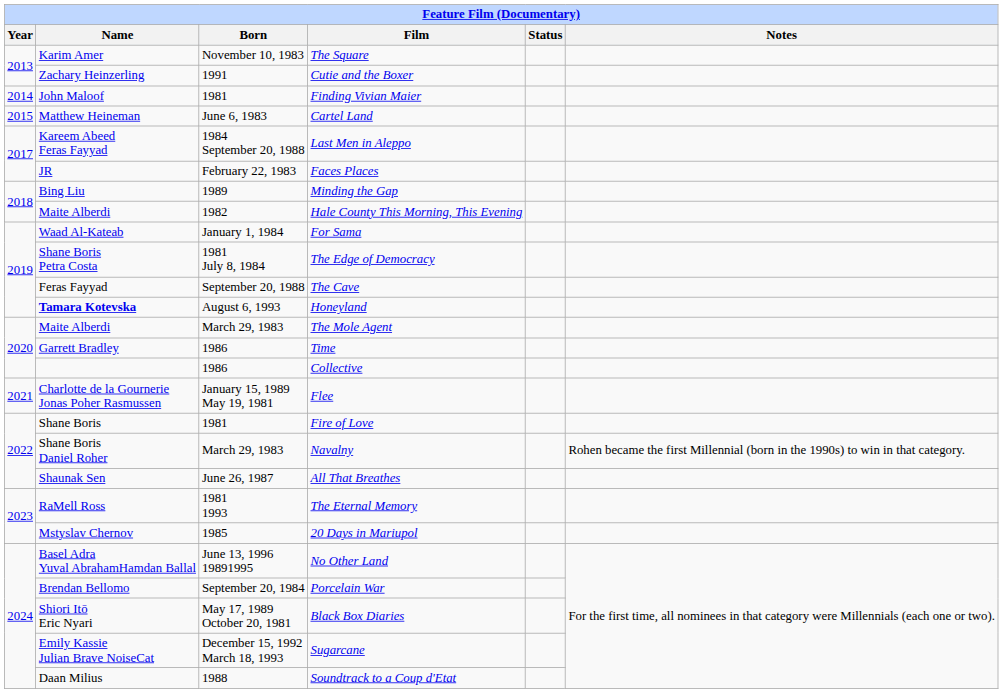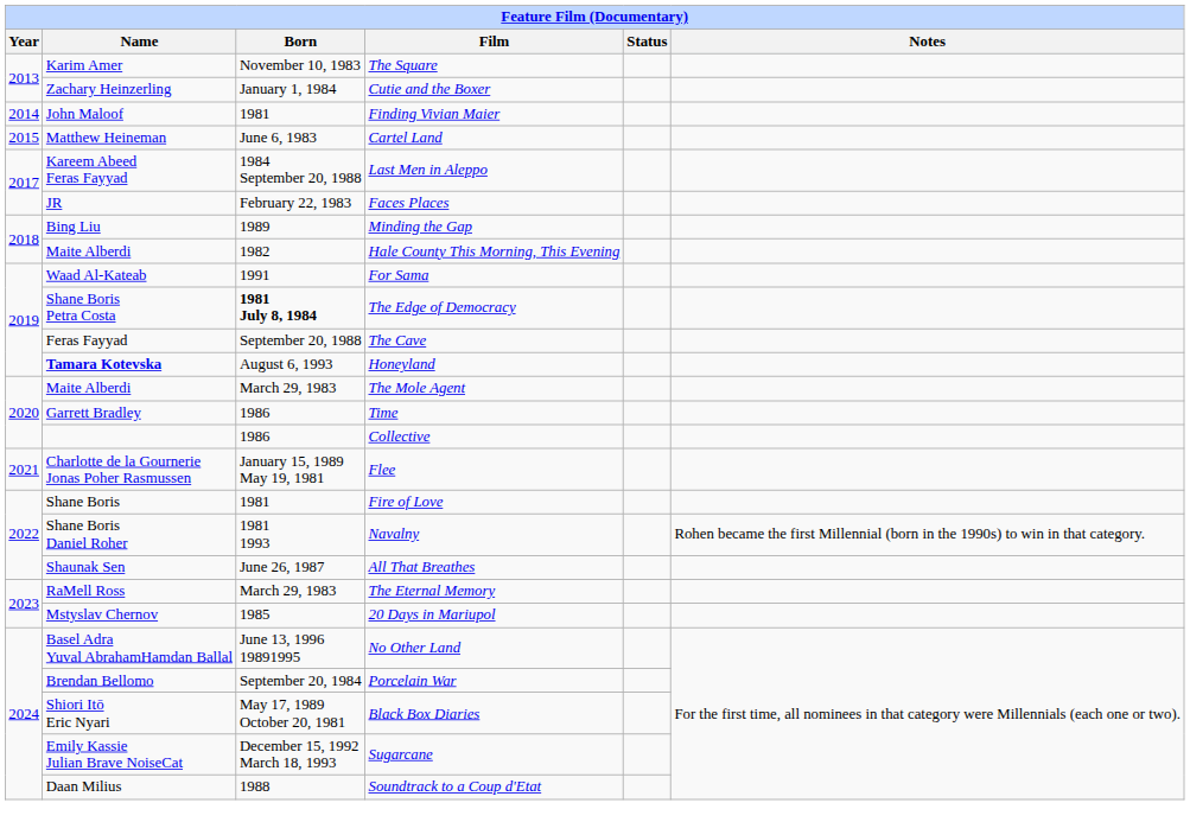 <table class="wikitable plainrowheaders">
 <tr style="background:#bfd7ff;">
 <td colspan="6" style="text-align:center;"><strong><a href='#'>Feature Film (Documentary)</a></strong></td>
 </tr>
 <tr style="background:#ebf5ff;">
 <th>Year</th>
 <th>Name</th>
 <th>Born</th>
 <th>Film</th>
 <th>Status</th>
 <th>Notes</th>
 </tr>
 <tr>
 <td rowspan="2"><a href='#'>2013</a><br></td>
 <td><a href='#'>Karim Amer</a></td>
 <td>November 10, 1983</td>
 <td><em><a href='#'>The Square</a></em></td>
 <td></td>
 <td></td>
 </tr>
 <tr>
 <td><a href='#'>Zachary Heinzerling</a></td>
-<td>1991</td>
+<td>January 1, 1984</td>
 <td><em><a href='#'>Cutie and the Boxer</a></em></td>
 <td></td>
 <td></td>
 </tr>
 <tr>
 <td><a href='#'>2014</a><br></td>
 <td><a href='#'>John Maloof</a></td>
 <td>1981</td>
 <td><em><a href='#'>Finding Vivian Maier</a></em></td>
 <td></td>
 <td></td>
 </tr>
 <tr>
 <td><a href='#'>2015</a><br></td>
 <td><a href='#'>Matthew Heineman</a></td>
 <td>June 6, 1983</td>
 <td><em><a href='#'>Cartel Land</a></em></td>
 <td></td>
 <td></td>
 </tr>
 <tr>
 <td rowspan="2"><a href='#'>2017</a><br></td>
 <td><a href='#'>Kareem Abeed</a><br><a href='#'>Feras Fayyad</a></td>
 <td>1984<br>September 20, 1988</td>
 <td><em><a href='#'>Last Men in Aleppo</a></em></td>
 <td></td>
 <td></td>
 </tr>
 <tr>
 <td><a href='#'>JR</a></td>
 <td>February 22, 1983</td>
 <td><em><a href='#'>Faces Places</a></em></td>
 <td></td>
 <td></td>
 </tr>
 <tr>
 <td rowspan="2"><a href='#'>2018</a><br></td>
 <td><a href='#'>Bing Liu</a></td>
 <td>1989</td>
 <td><em><a href='#'>Minding the Gap</a></em></td>
 <td></td>
 <td></td>
 </tr>
 <tr>
 <td><a href='#'>Maite Alberdi</a></td>
 <td>1982</td>
 <td><em><a href='#'>Hale County This Morning, This Evening</a></em></td>
 <td></td>
 <td></td>
 </tr>
 <tr>
 <td rowspan="4"><a href='#'>2019</a><br></td>
 <td><a href='#'>Waad Al-Kateab</a></td>
-<td>January 1, 1984</td>
+<td>1991</td>
 <td><em><a href='#'>For Sama</a></em></td>
 <td></td>
 <td></td>
 </tr>
 <tr>
 <td><a href='#'>Shane Boris</a><br><a href='#'>Petra Costa</a></td>
-<td>1981<br>July 8, 1984</td>
+<td><strong>1981<br>July 8, 1984</strong></td>
 <td><em><a href='#'>The Edge of Democracy</a></em></td>
 <td></td>
 <td></td>
 </tr>
 <tr>
 <td>Feras Fayyad</td>
 <td>September 20, 1988</td>
 <td><em><a href='#'>The Cave</a></em></td>
 <td></td>
 <td></td>
 </tr>
 <tr>
 <td><strong><a href='#'>Tamara Kotevska</a></strong></td>
 <td>August 6, 1993</td>
 <td><em><a href='#'>Honeyland</a></em></td>
 <td></td>
 <td></td>
 </tr>
 <tr>
 <td rowspan="3"><a href='#'>2020</a><br></td>
 <td><a href='#'>Maite Alberdi</a></td>
 <td>March 29, 1983</td>
 <td><em><a href='#'>The Mole Agent</a></em></td>
 <td></td>
 <td></td>
 </tr>
 <tr>
 <td><a href='#'>Garrett Bradley</a></td>
 <td>1986</td>
 <td><em><a href='#'>Time</a></em></td>
 <td></td>
 <td></td>
 </tr>
 <tr>
 <td></td>
 <td>1986</td>
 <td><em><a href='#'>Collective</a></em></td>
 <td></td>
 <td></td>
 </tr>
 <tr>
 <td><a href='#'>2021</a><br></td>
 <td><a href='#'>Charlotte de la Gournerie</a><br><a href='#'>Jonas Poher Rasmussen</a></td>
 <td>January 15, 1989<br>May 19, 1981</td>
 <td><em><a href='#'>Flee</a></em></td>
 <td></td>
 <td></td>
 </tr>
 <tr>
 <td rowspan="3"><a href='#'>2022</a><br></td>
 <td>Shane Boris</td>
 <td>1981</td>
 <td><em><a href='#'>Fire of Love</a></em></td>
 <td></td>
 <td></td>
 </tr>
 <tr>
 <td>Shane Boris<br><a href='#'>Daniel Roher</a></td>
-<td>March 29, 1983</td>
+<td>1981<br>1993</td>
 <td><em><a href='#'>Navalny</a></em></td>
 <td></td>
 <td>Rohen became the first Millennial (born in the 1990s) to win in that category.</td>
 </tr>
 <tr>
 <td><a href='#'>Shaunak Sen</a></td>
 <td>June 26, 1987</td>
 <td><em><a href='#'>All That Breathes</a></em></td>
 <td></td>
 <td></td>
 </tr>
 <tr>
 <td rowspan="2"><a href='#'>2023</a><br></td>
 <td><a href='#'>RaMell Ross</a></td>
-<td>1981<br>1993</td>
+<td>March 29, 1983</td>
 <td><em><a href='#'>The Eternal Memory</a></em></td>
 <td></td>
 <td></td>
 </tr>
 <tr>
 <td><a href='#'>Mstyslav Chernov</a></td>
 <td>1985</td>
 <td><em><a href='#'>20 Days in Mariupol</a></em></td>
 <td></td>
 <td></td>
 </tr>
 <tr>
 <td rowspan="5"><a href='#'>2024</a><br></td>
 <td><a href='#'>Basel Adra</a><br><a href='#'>Yuval Abraham</a><a href='#'>Hamdan Ballal</a></td>
 <td>June 13, 1996<br>19891995</td>
 <td><em><a href='#'>No Other Land</a></em></td>
 <td></td>
 <td rowspan="5">For the first time, all nominees in that category were Millennials (each one or two).</td>
 </tr>
 <tr>
 <td><a href='#'>Brendan Bellomo</a></td>
 <td>September 20, 1984</td>
 <td><em><a href='#'>Porcelain War</a></em></td>
 <td></td>
 </tr>
 <tr>
 <td><a href='#'>Shiori Itō</a><br>Eric Nyari</td>
 <td>May 17, 1989<br>October 20, 1981</td>
 <td><em><a href='#'>Black Box Diaries</a></em></td>
 <td></td>
 </tr>
 <tr>
 <td><a href='#'>Emily Kassie</a><br><a href='#'>Julian Brave NoiseCat</a></td>
 <td>December 15, 1992<br>March 18, 1993</td>
 <td><em><a href='#'>Sugarcane</a></em></td>
 <td></td>
 </tr>
 <tr>
 <td>Daan Milius</td>
 <td>1988</td>
 <td><em><a href='#'>Soundtrack to a Coup d'Etat</a></em></td>
 <td></td>
 </tr>
 </table>
